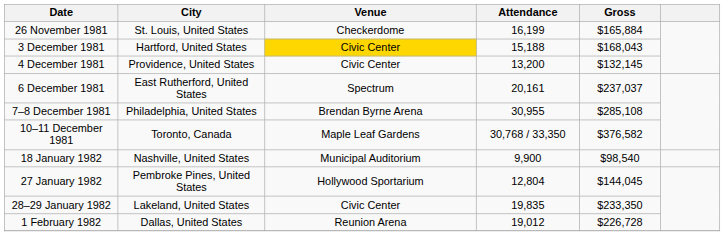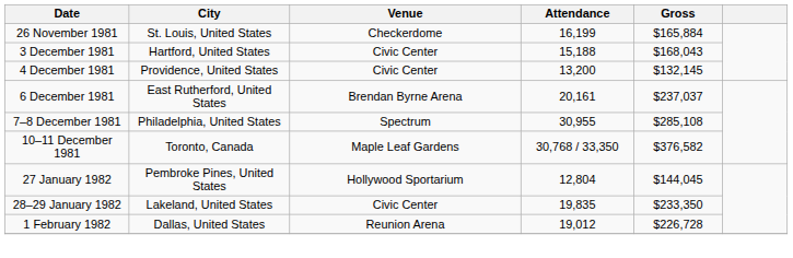 <table class="wikitable sortable plainrowheaders" style="text-align:center;">
 <tr>
 <th scope="col" style="width:10em;">Date</th>
 <th scope="col" style="width:13em;">City</th>
 <th scope="col" style="width:19em;">Venue</th>
 <th scope="col" style="width:9em;">Attendance</th>
 <th scope="col" style="width:7em;">Gross</th>
 <th scope="col" style="width:5em;" class="unsortable"></th>
 </tr>
 <tr>
 <td>26 November 1981</td>
 <td>St. Louis, United States</td>
 <td>Checkerdome</td>
 <td>16,199</td>
 <td>$165,884</td>
 <td rowspan="3"></td>
 </tr>
 <tr>
 <td>3 December 1981</td>
 <td>Hartford, United States</td>
-<td style="background: gold;">Civic Center</td>
+<td>Civic Center</td>
 <td>15,188</td>
 <td>$168,043</td>
 </tr>
 <tr>
 <td>4 December 1981</td>
 <td>Providence, United States</td>
 <td>Civic Center</td>
 <td>13,200</td>
 <td>$132,145</td>
 </tr>
 <tr>
 <td>6 December 1981</td>
 <td>East Rutherford, United States</td>
-<td>Spectrum</td>
+<td>Brendan Byrne Arena</td>
 <td>20,161</td>
 <td>$237,037</td>
 <td rowspan="3"></td>
 </tr>
 <tr>
 <td>7–8 December 1981</td>
 <td>Philadelphia, United States</td>
-<td>Brendan Byrne Arena</td>
+<td>Spectrum</td>
 <td>30,955</td>
 <td>$285,108</td>
 </tr>
 <tr>
 <td>10–11 December 1981</td>
 <td>Toronto, Canada</td>
 <td>Maple Leaf Gardens</td>
 <td>30,768 / 33,350</td>
 <td>$376,582</td>
-</tr>
-<tr>
-<td>18 January 1982</td>
-<td>Nashville, United States</td>
-<td>Municipal Auditorium</td>
-<td>9,900</td>
-<td>$98,540</td>
-<td></td>
 </tr>
 <tr>
 <td>27 January 1982</td>
 <td>Pembroke Pines, United States</td>
 <td>Hollywood Sportarium</td>
 <td>12,804</td>
 <td>$144,045</td>
 <td rowspan="3"></td>
 </tr>
 <tr>
 <td>28–29 January 1982</td>
 <td>Lakeland, United States</td>
 <td>Civic Center</td>
 <td>19,835</td>
 <td>$233,350</td>
 </tr>
 <tr>
 <td>1 February 1982</td>
 <td>Dallas, United States</td>
 <td>Reunion Arena</td>
 <td>19,012</td>
 <td>$226,728</td>
 </tr>
 <tr>
 </tr>
 </table>
